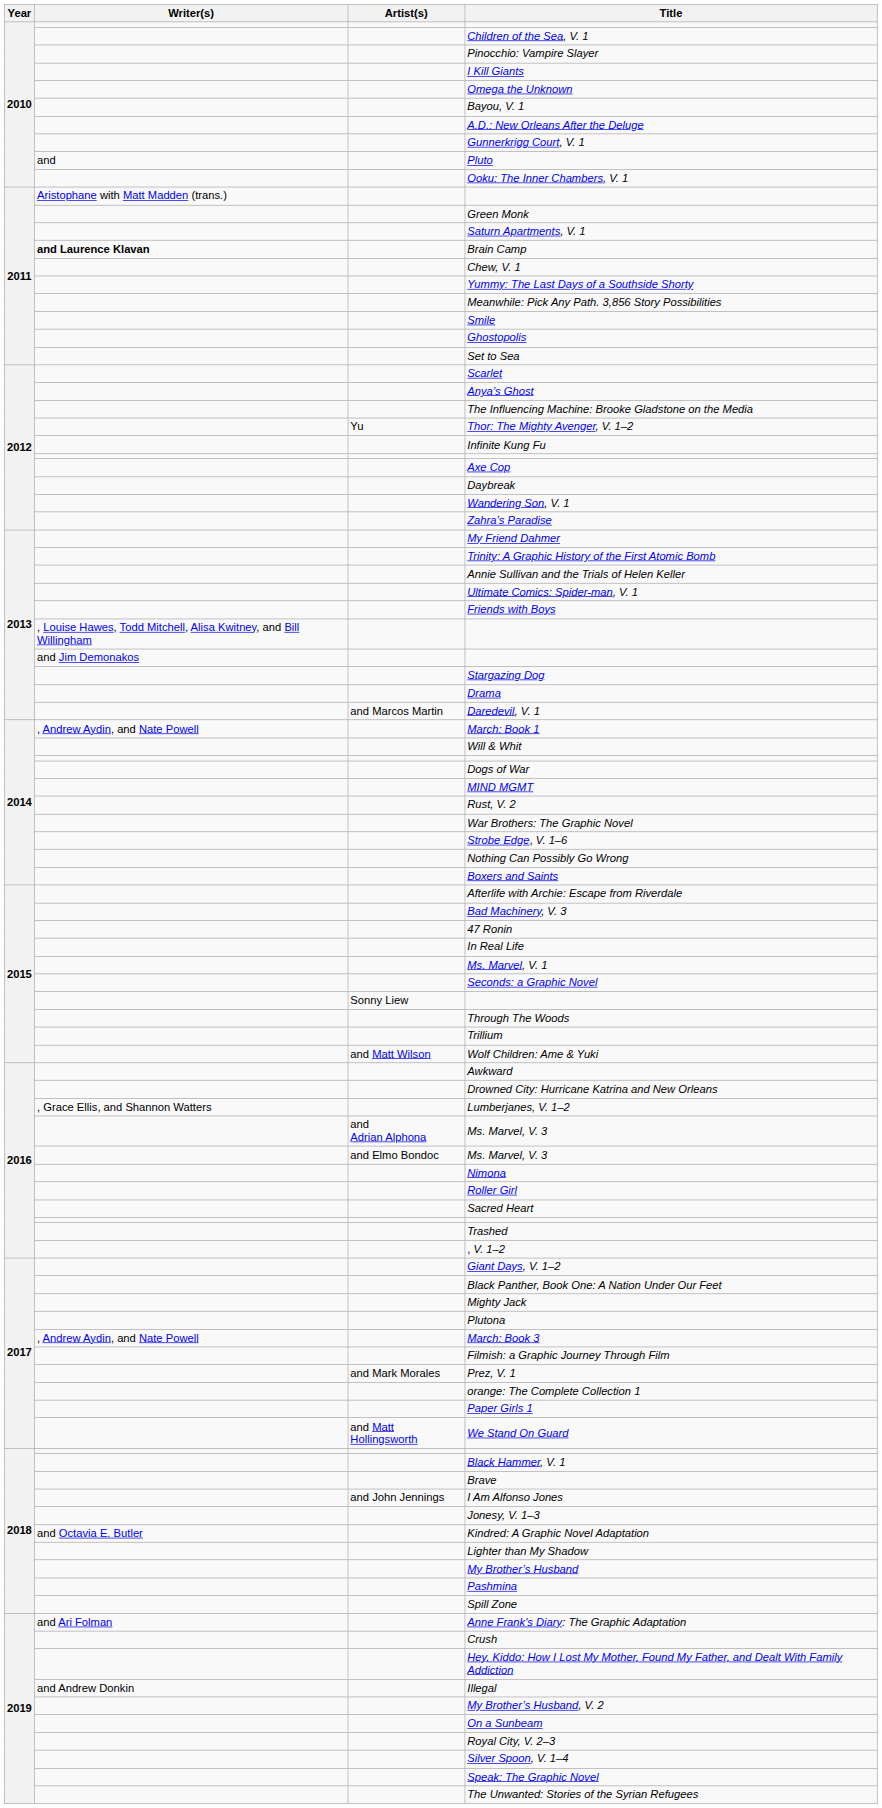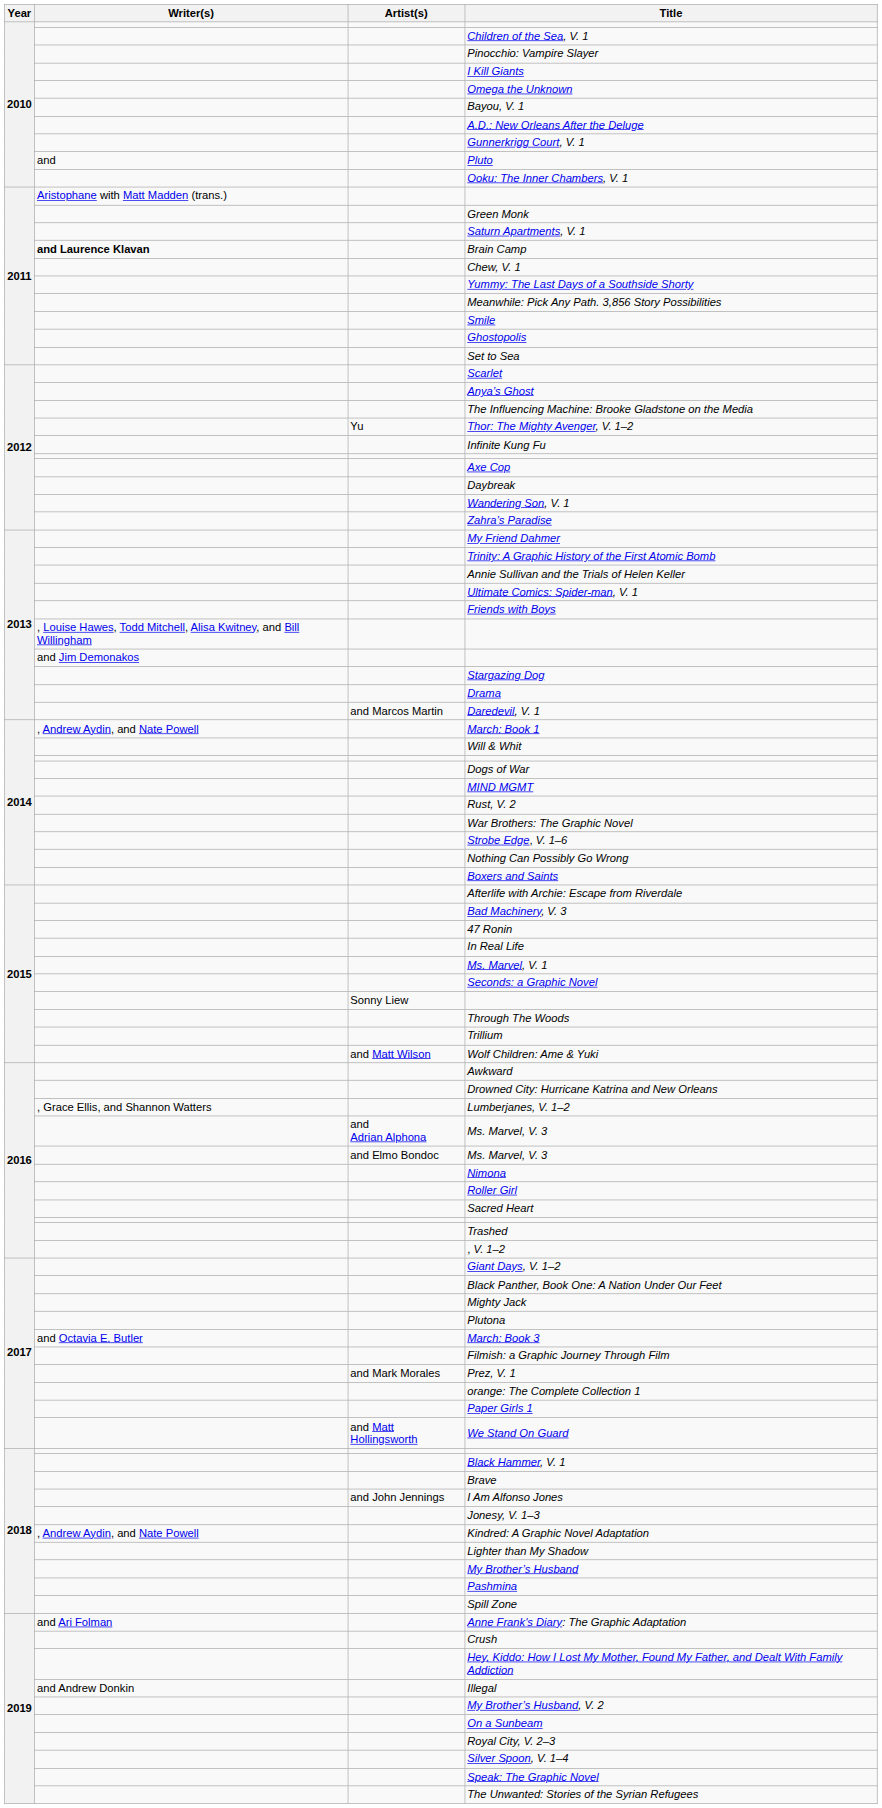 <table class="wikitable sortable mw-collapsible">
 <tr>
 <th>Year</th>
 <th>Writer(s)</th>
 <th>Artist(s)</th>
 <th>Title</th>
 </tr>
 <tr>
 <th rowspan="10">2010</th>
 <td></td>
 <td></td>
 <td><em></em></td>
 </tr>
 <tr>
 <td></td>
 <td></td>
 <td><em><a href='#'>Children of the Sea</a>, V. 1</em></td>
 </tr>
 <tr>
 <td></td>
 <td></td>
 <td><em>Pinocchio: Vampire Slayer</em></td>
 </tr>
 <tr>
 <td></td>
 <td></td>
 <td><em><a href='#'>I Kill Giants</a></em></td>
 </tr>
 <tr>
 <td></td>
 <td></td>
 <td><em><a href='#'>Omega the Unknown</a></em></td>
 </tr>
 <tr>
 <td></td>
 <td></td>
 <td><em>Bayou, V. 1</em></td>
 </tr>
 <tr>
 <td></td>
 <td></td>
 <td><em><a href='#'>A.D.: New Orleans After the Deluge</a></em></td>
 </tr>
 <tr>
 <td></td>
 <td></td>
 <td><em><a href='#'>Gunnerkrigg Court</a>, V. 1</em></td>
 </tr>
 <tr>
 <td> and </td>
 <td></td>
 <td><em><a href='#'>Pluto</a></em></td>
 </tr>
 <tr>
 <td></td>
 <td></td>
 <td><em><a href='#'>Ooku: The Inner Chambers</a>, V. 1</em></td>
 </tr>
 <tr>
 <th rowspan="10">2011</th>
 <td><a href='#'>Aristophane</a> with <a href='#'>Matt Madden</a> (trans.)</td>
 <td></td>
 <td><em></em></td>
 </tr>
 <tr>
 <td></td>
 <td></td>
 <td><em>Green Monk</em></td>
 </tr>
 <tr>
 <td></td>
 <td></td>
 <td><em><a href='#'>Saturn Apartments</a>, V. 1</em></td>
 </tr>
 <tr>
 <td><strong> and Laurence Klavan</strong></td>
 <td></td>
 <td><em>Brain Camp</em></td>
 </tr>
 <tr>
 <td></td>
 <td></td>
 <td><em>Chew, V. 1</em></td>
 </tr>
 <tr>
 <td></td>
 <td></td>
 <td><em><a href='#'>Yummy: The Last Days of a Southside Shorty</a></em></td>
 </tr>
 <tr>
 <td></td>
 <td></td>
 <td><em>Meanwhile: Pick Any Path. 3,856 Story Possibilities</em></td>
 </tr>
 <tr>
 <td></td>
 <td></td>
 <td><em><a href='#'>Smile</a></em></td>
 </tr>
 <tr>
 <td></td>
 <td></td>
 <td><em><a href='#'>Ghostopolis</a></em></td>
 </tr>
 <tr>
 <td></td>
 <td></td>
 <td><em>Set to Sea</em></td>
 </tr>
 <tr>
 <th rowspan="10">2012</th>
 <td></td>
 <td></td>
 <td><em><a href='#'>Scarlet</a></em></td>
 </tr>
 <tr>
 <td></td>
 <td></td>
 <td><em><a href='#'>Anya’s Ghost</a></em></td>
 </tr>
 <tr>
 <td></td>
 <td></td>
 <td><em>The Influencing Machine: Brooke Gladstone on the Media</em></td>
 </tr>
 <tr>
 <td></td>
 <td>Yu</td>
 <td><em><a href='#'>Thor: The Mighty Avenger</a>, V. 1–2</em></td>
 </tr>
 <tr>
 <td></td>
 <td></td>
 <td><em>Infinite Kung Fu</em></td>
 </tr>
 <tr>
 <td></td>
 <td></td>
 <td><em></em></td>
 </tr>
 <tr>
 <td></td>
 <td></td>
 <td><em><a href='#'>Axe Cop</a></em></td>
 </tr>
 <tr>
 <td></td>
 <td></td>
 <td><em>Daybreak</em></td>
 </tr>
 <tr>
 <td></td>
 <td></td>
 <td><em><a href='#'>Wandering Son</a>, V. 1</em></td>
 </tr>
 <tr>
 <td></td>
 <td></td>
 <td><em><a href='#'>Zahra’s Paradise</a></em></td>
 </tr>
 <tr>
 <th rowspan="10">2013</th>
 <td></td>
 <td></td>
 <td><em><a href='#'>My Friend Dahmer</a></em></td>
 </tr>
 <tr>
 <td></td>
 <td></td>
 <td><em><a href='#'>Trinity: A Graphic History of the First Atomic Bomb</a></em></td>
 </tr>
 <tr>
 <td></td>
 <td></td>
 <td><em>Annie Sullivan and the Trials of Helen Keller</em></td>
 </tr>
 <tr>
 <td></td>
 <td></td>
 <td><em><a href='#'>Ultimate Comics: Spider-man</a>, V. 1</em></td>
 </tr>
 <tr>
 <td></td>
 <td></td>
 <td><em><a href='#'>Friends with Boys</a></em></td>
 </tr>
 <tr>
 <td>, <a href='#'>Louise Hawes</a>, <a href='#'>Todd Mitchell</a>, <a href='#'>Alisa Kwitney</a>, and <a href='#'>Bill Willingham</a></td>
 <td></td>
 <td><em></em></td>
 </tr>
 <tr>
 <td> and <a href='#'>Jim Demonakos</a></td>
 <td></td>
 <td><em></em></td>
 </tr>
 <tr>
 <td></td>
 <td></td>
 <td><em><a href='#'>Stargazing Dog</a></em></td>
 </tr>
 <tr>
 <td></td>
 <td></td>
 <td><em><a href='#'>Drama</a></em></td>
 </tr>
 <tr>
 <td></td>
 <td> and Marcos Martin</td>
 <td><em><a href='#'>Daredevil</a>, V. 1</em></td>
 </tr>
 <tr>
 <th rowspan="10">2014</th>
 <td>, <a href='#'>Andrew Aydin</a>, and <a href='#'>Nate Powell</a></td>
 <td></td>
 <td><em><a href='#'>March: Book 1</a></em></td>
 </tr>
 <tr>
 <td></td>
 <td></td>
 <td><em>Will & Whit</em></td>
 </tr>
 <tr>
 <td></td>
 <td></td>
 <td><em></em></td>
 </tr>
 <tr>
 <td></td>
 <td></td>
 <td><em>Dogs of War</em></td>
 </tr>
 <tr>
 <td></td>
 <td></td>
 <td><em><a href='#'>MIND MGMT</a></em></td>
 </tr>
 <tr>
 <td></td>
 <td></td>
 <td><em>Rust, V. 2</em></td>
 </tr>
 <tr>
 <td></td>
 <td></td>
 <td><em>War Brothers: The Graphic Novel</em></td>
 </tr>
 <tr>
 <td></td>
 <td></td>
 <td><em><a href='#'>Strobe Edge</a></em>, <em>V. 1–6</em></td>
 </tr>
 <tr>
 <td></td>
 <td></td>
 <td><em>Nothing Can Possibly Go Wrong</em></td>
 </tr>
 <tr>
 <td></td>
 <td></td>
 <td><em><a href='#'>Boxers and Saints</a></em></td>
 </tr>
 <tr>
 <th rowspan="10">2015</th>
 <td></td>
 <td></td>
 <td><em>Afterlife with Archie: Escape from Riverdale</em></td>
 </tr>
 <tr>
 <td></td>
 <td></td>
 <td><em><a href='#'>Bad Machinery</a>, V. 3</em></td>
 </tr>
 <tr>
 <td></td>
 <td></td>
 <td><em>47 Ronin</em></td>
 </tr>
 <tr>
 <td></td>
 <td></td>
 <td><em>In Real Life</em></td>
 </tr>
 <tr>
 <td></td>
 <td></td>
 <td><em><a href='#'>Ms. Marvel</a>, V. 1</em></td>
 </tr>
 <tr>
 <td></td>
 <td></td>
 <td><em><a href='#'>Seconds: a Graphic Novel</a></em></td>
 </tr>
 <tr>
 <td></td>
 <td>Sonny Liew</td>
 <td><em></em></td>
 </tr>
 <tr>
 <td></td>
 <td></td>
 <td><em>Through The Woods</em></td>
 </tr>
 <tr>
 <td></td>
 <td></td>
 <td><em>Trillium</em></td>
 </tr>
 <tr>
 <td></td>
 <td> and <a href='#'>Matt Wilson</a></td>
 <td><em>Wolf Children: Ame & Yuki</em></td>
 </tr>
 <tr>
 <th rowspan="11">2016</th>
 <td></td>
 <td></td>
 <td><em>Awkward</em></td>
 </tr>
 <tr>
 <td></td>
 <td></td>
 <td><em>Drowned City: Hurricane Katrina and New Orleans</em></td>
 </tr>
 <tr>
 <td>, Grace Ellis, and Shannon Watters</td>
 <td></td>
 <td><em>Lumberjanes, V. 1–2</em></td>
 </tr>
 <tr>
 <td></td>
 <td> and<br><a href='#'>Adrian Alphona</a></td>
 <td><em>Ms. Marvel, V. 3</em></td>
 </tr>
 <tr>
 <td></td>
 <td>and Elmo Bondoc</td>
 <td><em>Ms. Marvel, V. 3</em></td>
 </tr>
 <tr>
 <td></td>
 <td></td>
 <td><em><a href='#'>Nimona</a></em></td>
 </tr>
 <tr>
 <td></td>
 <td></td>
 <td><em><a href='#'>Roller Girl</a></em></td>
 </tr>
 <tr>
 <td></td>
 <td></td>
 <td><em>Sacred Heart</em></td>
 </tr>
 <tr>
 <td></td>
 <td></td>
 <td><em></em></td>
 </tr>
 <tr>
 <td></td>
 <td></td>
 <td><em>Trashed</em></td>
 </tr>
 <tr>
 <td></td>
 <td></td>
 <td><em></em>, <em>V. 1–2</em></td>
 </tr>
 <tr>
 <th rowspan="10">2017</th>
 <td></td>
 <td></td>
 <td><em><a href='#'>Giant Days</a>, V. 1–2</em></td>
 </tr>
 <tr>
 <td></td>
 <td></td>
 <td><em>Black Panther, Book One: A Nation Under Our Feet</em></td>
 </tr>
 <tr>
 <td></td>
 <td></td>
 <td><em>Mighty Jack</em></td>
 </tr>
 <tr>
 <td></td>
 <td></td>
 <td><em>Plutona</em></td>
 </tr>
 <tr>
-<td>, <a href='#'>Andrew Aydin</a>, and <a href='#'>Nate Powell</a></td>
+<td> and <a href='#'>Octavia E. Butler</a></td>
 <td></td>
 <td><em><a href='#'>March: Book 3</a></em></td>
 </tr>
 <tr>
 <td></td>
 <td></td>
 <td><em>Filmish: a Graphic Journey Through Film</em></td>
 </tr>
 <tr>
 <td></td>
 <td> and Mark Morales</td>
 <td><em>Prez, V. 1</em></td>
 </tr>
 <tr>
 <td></td>
 <td></td>
 <td><em>orange: The Complete Collection 1</em></td>
 </tr>
 <tr>
 <td></td>
 <td></td>
 <td><em><a href='#'>Paper Girls 1</a></em></td>
 </tr>
 <tr>
 <td></td>
 <td> and <a href='#'>Matt Hollingsworth</a></td>
 <td><em><a href='#'>We Stand On Guard</a></em></td>
 </tr>
 <tr>
 <th rowspan="10">2018</th>
 <td></td>
 <td></td>
 <td><em></em></td>
 </tr>
 <tr>
 <td></td>
 <td></td>
 <td><em><a href='#'>Black Hammer</a>, V. 1</em></td>
 </tr>
 <tr>
 <td></td>
 <td></td>
 <td><em>Brave</em></td>
 </tr>
 <tr>
 <td></td>
 <td> and John Jennings</td>
 <td><em>I Am Alfonso Jones</em></td>
 </tr>
 <tr>
 <td></td>
 <td></td>
 <td><em>Jonesy, V. 1–3</em></td>
 </tr>
 <tr>
-<td> and <a href='#'>Octavia E. Butler</a></td>
+<td>, <a href='#'>Andrew Aydin</a>, and <a href='#'>Nate Powell</a></td>
 <td></td>
 <td><em>Kindred: A Graphic Novel Adaptation</em></td>
 </tr>
 <tr>
 <td></td>
 <td></td>
 <td><em>Lighter than My Shadow</em></td>
 </tr>
 <tr>
 <td></td>
 <td></td>
 <td><em><a href='#'>My Brother’s Husband</a></em></td>
 </tr>
 <tr>
 <td></td>
 <td></td>
 <td><em><a href='#'>Pashmina</a></em></td>
 </tr>
 <tr>
 <td></td>
 <td></td>
 <td><em>Spill Zone</em></td>
 </tr>
 <tr>
 <th rowspan="10">2019</th>
 <td> and <a href='#'>Ari Folman</a></td>
 <td></td>
 <td><em><a href='#'>Anne Frank's Diary</a>: The Graphic Adaptation</em></td>
 </tr>
 <tr>
 <td></td>
 <td></td>
 <td><em>Crush</em></td>
 </tr>
 <tr>
 <td></td>
 <td></td>
 <td><em><a href='#'>Hey, Kiddo: How I Lost My Mother, Found My Father, and Dealt With Family Addiction</a></em></td>
 </tr>
 <tr>
 <td> and Andrew Donkin</td>
 <td></td>
 <td><em>Illegal</em></td>
 </tr>
 <tr>
 <td></td>
 <td></td>
 <td><em><a href='#'>My Brother’s Husband</a>, V. 2</em></td>
 </tr>
 <tr>
 <td></td>
 <td></td>
 <td><em><a href='#'>On a Sunbeam</a></em></td>
 </tr>
 <tr>
 <td></td>
 <td></td>
 <td><em>Royal City, V. 2–3</em></td>
 </tr>
 <tr>
 <td></td>
 <td></td>
 <td><em><a href='#'>Silver Spoon</a>, V. 1–4</em></td>
 </tr>
 <tr>
 <td></td>
 <td></td>
 <td><em><a href='#'>Speak: The Graphic Novel</a></em></td>
 </tr>
 <tr>
 <td></td>
 <td></td>
 <td><em>The Unwanted: Stories of the Syrian Refugees</em></td>
 </tr>
 </table>
